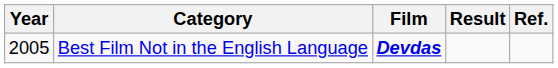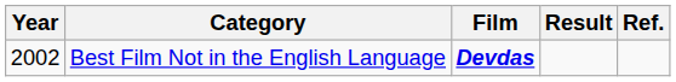 <table class="wikitable sortable">
 <tr>
 <th>Year</th>
 <th>Category</th>
 <th>Film</th>
 <th>Result</th>
 <th>Ref.</th>
 </tr>
 <tr>
-<td>2005</td>
+<td>2002</td>
 <td><a href='#'>Best Film Not in the English Language</a></td>
 <td><strong><em><a href='#'>Devdas</a></em></strong></td>
 <td></td>
 <td></td>
 </tr>
 </table>
